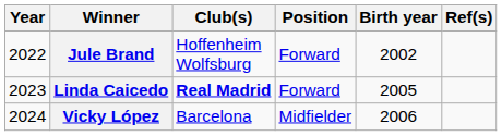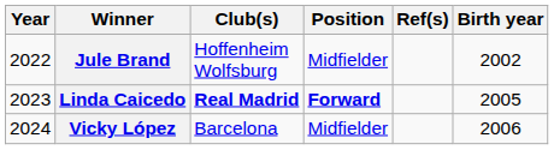 <table class="sortable plainrowheaders wikitable">
 <tr>
 <th scope="col">Year</th>
 <th scope="col">Winner</th>
 <th scope="col">Club(s)</th>
 <th scope="col">Position</th>
+<th scope="col" class="unsortable">Ref(s)</th>
 <th scope="col">Birth year</th>
-<th scope="col" class="unsortable">Ref(s)</th>
 </tr>
 <tr>
 <td align="center">2022</td>
 <th scope="row"> <a href='#'>Jule Brand</a></th>
 <td> <a href='#'>Hoffenheim</a><br> <a href='#'>Wolfsburg</a></td>
-<td><a href='#'>Forward</a></td>
+<td><a href='#'>Midfielder</a></td>
+<td align="center"></td>
 <td align="center">2002</td>
-<td align="center"></td>
 </tr>
 <tr>
 <td align="center">2023</td>
 <th scope="row"> <a href='#'>Linda Caicedo</a></th>
 <td><strong> <a href='#'>Real Madrid</a></strong></td>
-<td><a href='#'>Forward</a></td>
+<td><strong><a href='#'>Forward</a></strong></td>
+<td align="center"></td>
 <td align="center">2005</td>
-<td align="center"></td>
 </tr>
 <tr>
 <td align="center">2024</td>
 <th scope="row"> <a href='#'>Vicky López</a></th>
 <td> <a href='#'>Barcelona</a></td>
 <td><a href='#'>Midfielder</a></td>
+<td align="center"></td>
 <td align="center">2006</td>
-<td align="center"></td>
 </tr>
 </table>
